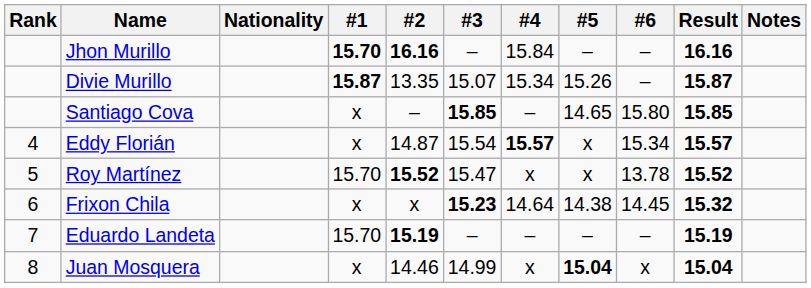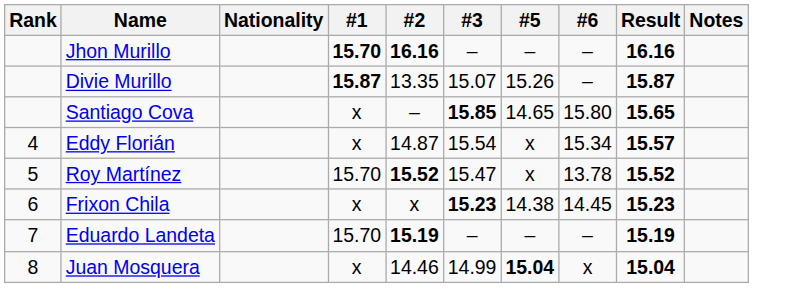 <table class="wikitable sortable" style="text-align:center;font-size:95%">
 <tr>
 <th>Rank</th>
 <th>Name</th>
 <th>Nationality</th>
 <th>#1</th>
 <th>#2</th>
 <th>#3</th>
-<th>#4</th>
 <th>#5</th>
 <th>#6</th>
 <th>Result</th>
 <th>Notes</th>
 </tr>
 <tr>
 <td></td>
 <td align=left><a href='#'>Jhon Murillo</a></td>
 <td align=left></td>
 <td><strong>15.70</strong></td>
 <td><strong>16.16</strong></td>
 <td>–</td>
-<td>15.84</td>
 <td>–</td>
 <td>–</td>
 <td><strong>16.16</strong></td>
 <td></td>
 </tr>
 <tr>
 <td></td>
 <td align=left><a href='#'>Divie Murillo</a></td>
 <td align=left></td>
 <td><strong>15.87</strong></td>
 <td>13.35</td>
 <td>15.07</td>
-<td>15.34</td>
 <td>15.26</td>
 <td>–</td>
 <td><strong>15.87</strong></td>
 <td></td>
 </tr>
 <tr>
 <td></td>
 <td align=left><a href='#'>Santiago Cova</a></td>
 <td align=left></td>
 <td>x</td>
 <td>–</td>
 <td><strong>15.85</strong></td>
-<td>–</td>
 <td>14.65</td>
 <td>15.80</td>
-<td><strong>15.85</strong></td>
+<td><strong>15.65</strong></td>
 <td></td>
 </tr>
 <tr>
 <td>4</td>
 <td align=left><a href='#'>Eddy Florián</a></td>
 <td align=left></td>
 <td>x</td>
 <td>14.87</td>
 <td>15.54</td>
-<td><strong>15.57</strong></td>
 <td>x</td>
 <td>15.34</td>
 <td><strong>15.57</strong></td>
 <td></td>
 </tr>
 <tr>
 <td>5</td>
 <td align=left><a href='#'>Roy Martínez</a></td>
 <td align=left></td>
 <td>15.70</td>
 <td><strong>15.52</strong></td>
 <td>15.47</td>
 <td>x</td>
-<td>x</td>
 <td>13.78</td>
 <td><strong>15.52</strong></td>
 <td></td>
 </tr>
 <tr>
 <td>6</td>
 <td align=left><a href='#'>Frixon Chila</a></td>
 <td align=left></td>
 <td>x</td>
 <td>x</td>
 <td><strong>15.23</strong></td>
-<td>14.64</td>
 <td>14.38</td>
 <td>14.45</td>
-<td><strong>15.32</strong></td>
+<td><strong>15.23</strong></td>
 <td></td>
 </tr>
 <tr>
 <td>7</td>
 <td align=left><a href='#'>Eduardo Landeta</a></td>
 <td align=left></td>
 <td>15.70</td>
 <td><strong>15.19</strong></td>
-<td>–</td>
 <td>–</td>
 <td>–</td>
 <td>–</td>
 <td><strong>15.19</strong></td>
 <td></td>
 </tr>
 <tr>
 <td>8</td>
 <td align=left><a href='#'>Juan Mosquera</a></td>
 <td align=left></td>
 <td>x</td>
 <td>14.46</td>
 <td>14.99</td>
-<td>x</td>
 <td><strong>15.04</strong></td>
 <td>x</td>
 <td><strong>15.04</strong></td>
 <td></td>
 </tr>
 </table>
